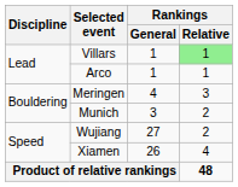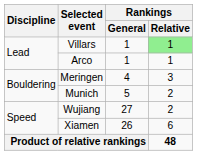 <table class="wikitable floatright" style="text-align:center;" |>
 <tr>
 <th rowspan="2">Discipline</th>
 <th rowspan=2>Selected<br>event</th>
 <th colspan=2>Rankings</th>
 </tr>
 <tr>
 <th>General</th>
 <th>Relative</th>
 </tr>
 <tr>
 <td rowspan=2 style="text-align: left;">Lead</td>
 <td>Villars</td>
 <td>1</td>
 <td style="background: lightgreen;">1</td>
 </tr>
 <tr>
 <td>Arco</td>
 <td>1</td>
 <td>1</td>
 </tr>
 <tr>
 <td rowspan=2 style="text-align: left;">Bouldering</td>
 <td>Meringen</td>
 <td>4</td>
 <td>3</td>
 </tr>
 <tr>
 <td>Munich</td>
-<td>3</td>
+<td>5</td>
 <td>2</td>
 </tr>
 <tr>
 <td rowspan=2 style="text-align: left;">Speed</td>
 <td>Wujiang</td>
 <td>27</td>
 <td>2</td>
 </tr>
 <tr>
 <td>Xiamen</td>
 <td>26</td>
-<td>4</td>
+<td>6</td>
 </tr>
 <tr>
 <th colspan="3" style="text-align:right;">Product of relative rankings</th>
 <td><strong>48</strong></td>
 </tr>
 </table>
